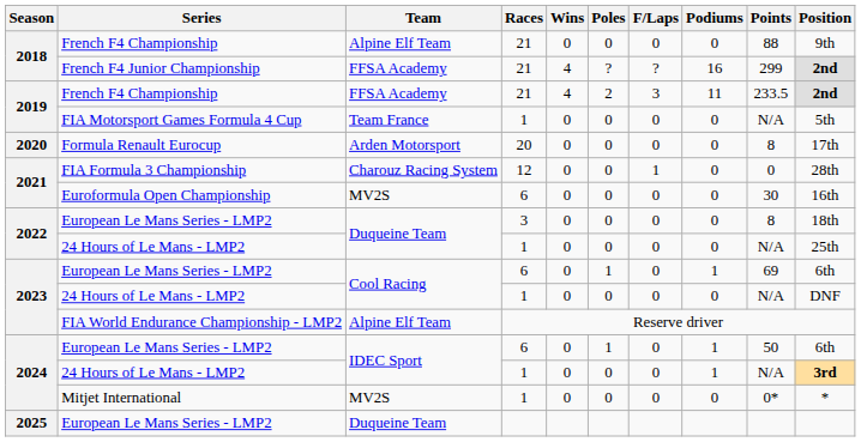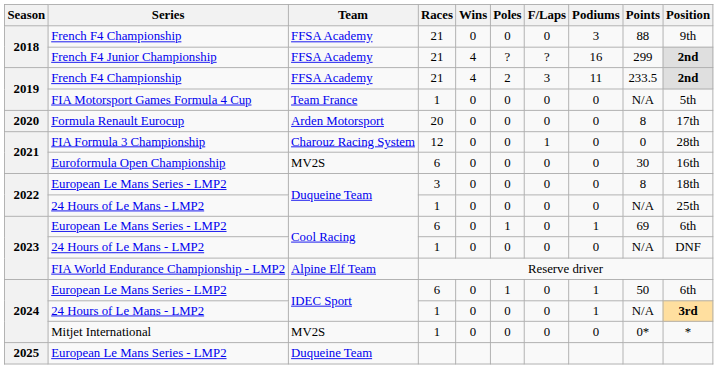 <table class="wikitable" style="font-size: 90%; text-align:center">
 <tr>
 <th>Season</th>
 <th>Series</th>
 <th>Team</th>
 <th>Races</th>
 <th>Wins</th>
 <th>Poles</th>
 <th>F/Laps</th>
 <th>Podiums</th>
 <th>Points</th>
 <th>Position</th>
 </tr>
 <tr>
 <th rowspan=2>2018</th>
 <td align=left><a href='#'>French F4 Championship</a></td>
-<td align=left><a href='#'>Alpine Elf Team</a></td>
+<td align=left><a href='#'>FFSA Academy</a></td>
 <td>21</td>
 <td>0</td>
 <td>0</td>
 <td>0</td>
-<td>0</td>
+<td>3</td>
 <td>88</td>
 <td>9th</td>
 </tr>
 <tr>
 <td align=left><a href='#'>French F4 Junior Championship</a></td>
 <td align=left><a href='#'>FFSA Academy</a></td>
 <td>21</td>
 <td>4</td>
 <td>?</td>
 <td>?</td>
 <td>16</td>
 <td>299</td>
 <td style="background:#DFDFDF;"><strong>2nd</strong></td>
 </tr>
 <tr>
 <th rowspan=2>2019</th>
 <td align=left><a href='#'>French F4 Championship</a></td>
 <td align=left><a href='#'>FFSA Academy</a></td>
 <td>21</td>
 <td>4</td>
 <td>2</td>
 <td>3</td>
 <td>11</td>
 <td>233.5</td>
 <td style="background:#DFDFDF;"><strong>2nd</strong></td>
 </tr>
 <tr>
 <td align=left><a href='#'>FIA Motorsport Games Formula 4 Cup</a></td>
 <td align=left><a href='#'>Team France</a></td>
 <td>1</td>
 <td>0</td>
 <td>0</td>
 <td>0</td>
 <td>0</td>
 <td>N/A</td>
 <td>5th</td>
 </tr>
 <tr>
 <th>2020</th>
 <td align=left><a href='#'>Formula Renault Eurocup</a></td>
 <td align=left><a href='#'>Arden Motorsport</a></td>
 <td>20</td>
 <td>0</td>
 <td>0</td>
 <td>0</td>
 <td>0</td>
 <td>8</td>
 <td>17th</td>
 </tr>
 <tr>
 <th rowspan="2">2021</th>
 <td align=left><a href='#'>FIA Formula 3 Championship</a></td>
 <td align=left><a href='#'>Charouz Racing System</a></td>
 <td>12</td>
 <td>0</td>
 <td>0</td>
 <td>1</td>
 <td>0</td>
 <td>0</td>
 <td>28th</td>
 </tr>
 <tr>
 <td align=left><a href='#'>Euroformula Open Championship</a></td>
 <td align=left>MV2S</td>
 <td>6</td>
 <td>0</td>
 <td>0</td>
 <td>0</td>
 <td>0</td>
 <td>30</td>
 <td>16th</td>
 </tr>
 <tr>
 <th rowspan="2">2022</th>
 <td align=left><a href='#'>European Le Mans Series - LMP2</a></td>
 <td rowspan="2" align="left"><a href='#'>Duqueine Team</a></td>
 <td>3</td>
 <td>0</td>
 <td>0</td>
 <td>0</td>
 <td>0</td>
 <td>8</td>
 <td>18th</td>
 </tr>
 <tr>
 <td align=left><a href='#'>24 Hours of Le Mans - LMP2</a></td>
 <td>1</td>
 <td>0</td>
 <td>0</td>
 <td>0</td>
 <td>0</td>
 <td>N/A</td>
 <td>25th</td>
 </tr>
 <tr>
 <th rowspan=3>2023</th>
 <td align=left><a href='#'>European Le Mans Series - LMP2</a></td>
 <td rowspan=2 align=left><a href='#'>Cool Racing</a></td>
 <td>6</td>
 <td>0</td>
 <td>1</td>
 <td>0</td>
 <td>1</td>
 <td>69</td>
 <td>6th</td>
 </tr>
 <tr>
 <td align=left><a href='#'>24 Hours of Le Mans - LMP2</a></td>
 <td>1</td>
 <td>0</td>
 <td>0</td>
 <td>0</td>
 <td>0</td>
 <td>N/A</td>
 <td>DNF</td>
 </tr>
 <tr>
 <td align=left><a href='#'>FIA World Endurance Championship - LMP2</a></td>
 <td align=left><a href='#'>Alpine Elf Team</a></td>
 <td colspan="7">Reserve driver</td>
 </tr>
 <tr>
 <th rowspan="3">2024</th>
 <td align=left><a href='#'>European Le Mans Series - LMP2</a></td>
 <td align=left rowspan="2"><a href='#'>IDEC Sport</a></td>
 <td>6</td>
 <td>0</td>
 <td>1</td>
 <td>0</td>
 <td>1</td>
 <td>50</td>
 <td>6th</td>
 </tr>
 <tr>
 <td align=left><a href='#'>24 Hours of Le Mans - LMP2</a></td>
 <td>1</td>
 <td>0</td>
 <td>0</td>
 <td>0</td>
 <td>1</td>
 <td>N/A</td>
 <td style="background:#FFDF9F;"><strong>3rd</strong></td>
 </tr>
 <tr>
 <td align=left>Mitjet International</td>
 <td align=left>MV2S</td>
 <td>1</td>
 <td>0</td>
 <td>0</td>
 <td>0</td>
 <td>0</td>
 <td>0*</td>
 <td>*</td>
 </tr>
 <tr>
 <th>2025</th>
 <td align=left><a href='#'>European Le Mans Series - LMP2</a></td>
 <td align=left><a href='#'>Duqueine Team</a></td>
 <td></td>
 <td></td>
 <td></td>
 <td></td>
 <td></td>
 <td></td>
 <td></td>
 </tr>
 </table>
